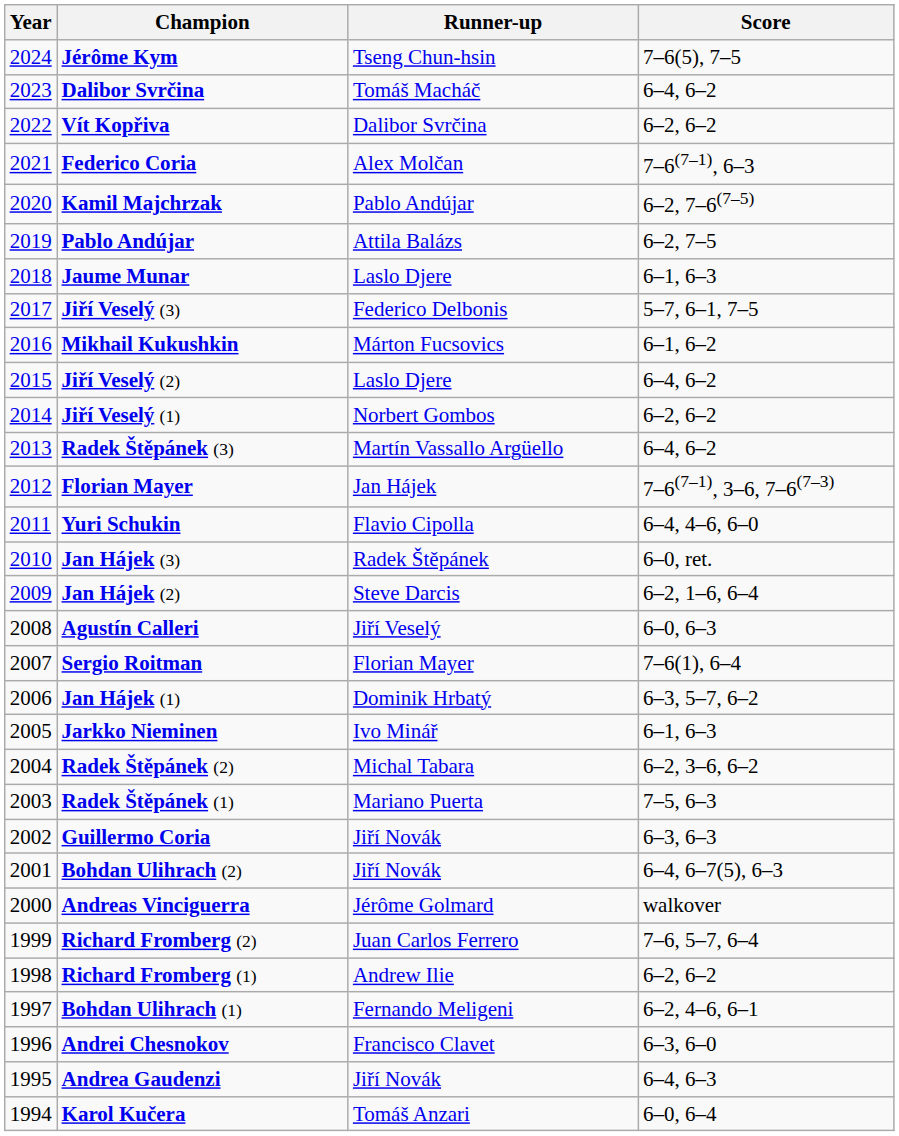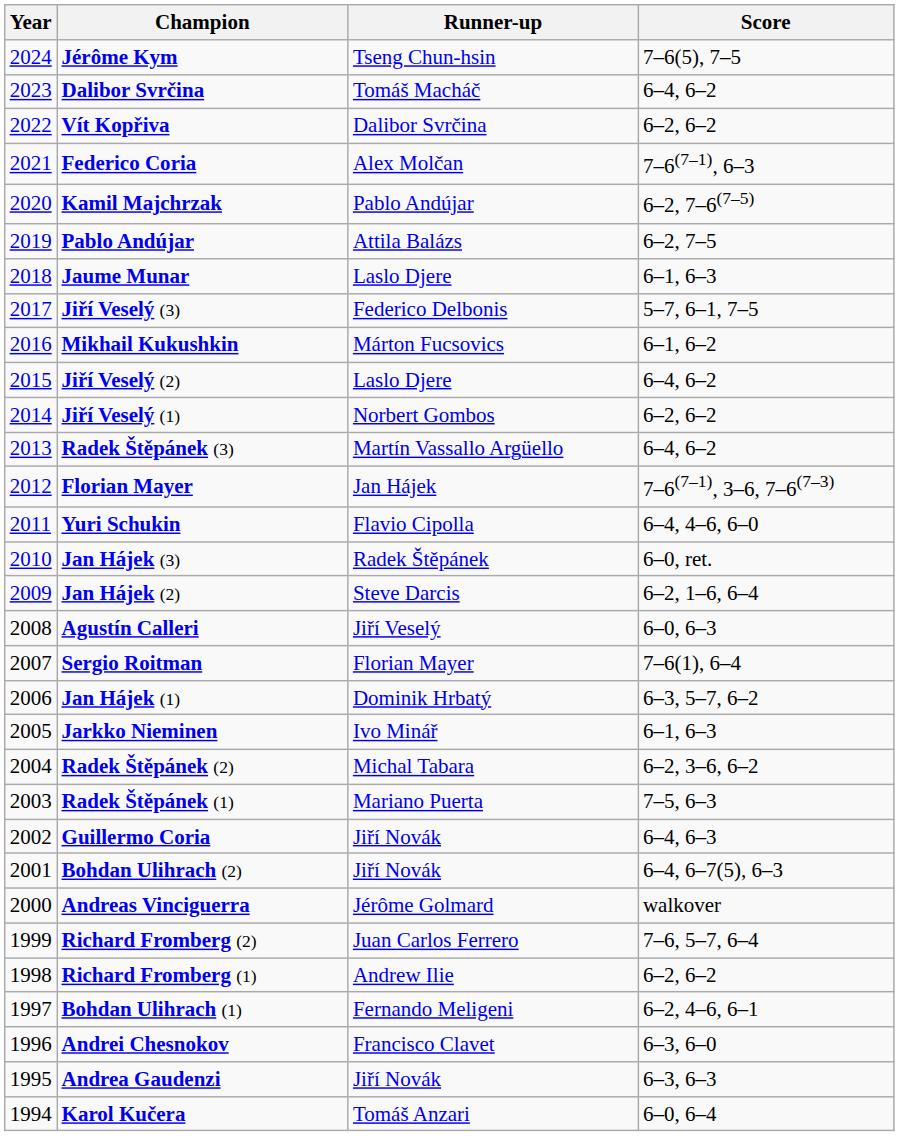 <table class="wikitable" style="font-size:90%">
 <tr>
 <th>Year</th>
 <th width="200">Champion</th>
 <th width="200">Runner-up</th>
 <th width="175">Score</th>
 </tr>
 <tr>
 <td><a href='#'>2024</a></td>
 <td> <strong><a href='#'>Jérôme Kym</a></strong></td>
 <td> <a href='#'>Tseng Chun-hsin</a></td>
 <td>7–6(5), 7–5</td>
 </tr>
 <tr>
 <td><a href='#'>2023</a></td>
 <td> <strong><a href='#'>Dalibor Svrčina</a></strong></td>
 <td> <a href='#'>Tomáš Macháč</a></td>
 <td>6–4, 6–2</td>
 </tr>
 <tr>
 <td><a href='#'>2022</a></td>
 <td> <strong><a href='#'>Vít Kopřiva</a></strong></td>
 <td> <a href='#'>Dalibor Svrčina</a></td>
 <td>6–2, 6–2</td>
 </tr>
 <tr>
 <td><a href='#'>2021</a></td>
 <td> <strong><a href='#'>Federico Coria</a></strong></td>
 <td> <a href='#'>Alex Molčan</a></td>
 <td>7–6<sup>(7–1)</sup>, 6–3</td>
 </tr>
 <tr>
 <td><a href='#'>2020</a></td>
 <td> <strong><a href='#'>Kamil Majchrzak</a></strong></td>
 <td> <a href='#'>Pablo Andújar</a></td>
 <td>6–2, 7–6<sup>(7–5)</sup></td>
 </tr>
 <tr>
 <td><a href='#'>2019</a></td>
 <td> <strong><a href='#'>Pablo Andújar</a></strong></td>
 <td> <a href='#'>Attila Balázs</a></td>
 <td>6–2, 7–5</td>
 </tr>
 <tr>
 <td><a href='#'>2018</a></td>
 <td> <strong><a href='#'>Jaume Munar</a></strong></td>
 <td> <a href='#'>Laslo Djere</a></td>
 <td>6–1, 6–3</td>
 </tr>
 <tr>
 <td><a href='#'>2017</a></td>
 <td> <strong><a href='#'>Jiří Veselý</a></strong> <small>(3)</small></td>
 <td> <a href='#'>Federico Delbonis</a></td>
 <td>5–7, 6–1, 7–5</td>
 </tr>
 <tr>
 <td><a href='#'>2016</a></td>
 <td> <strong><a href='#'>Mikhail Kukushkin</a></strong></td>
 <td> <a href='#'>Márton Fucsovics</a></td>
 <td>6–1, 6–2</td>
 </tr>
 <tr>
 <td><a href='#'>2015</a></td>
 <td> <strong><a href='#'>Jiří Veselý</a></strong> <small>(2)</small></td>
 <td> <a href='#'>Laslo Djere</a></td>
 <td>6–4, 6–2</td>
 </tr>
 <tr>
 <td><a href='#'>2014</a></td>
 <td> <strong><a href='#'>Jiří Veselý</a></strong> <small>(1)</small></td>
 <td> <a href='#'>Norbert Gombos</a></td>
 <td>6–2, 6–2</td>
 </tr>
 <tr>
 <td><a href='#'>2013</a></td>
 <td> <strong><a href='#'>Radek Štěpánek</a></strong> <small>(3)</small></td>
 <td> <a href='#'>Martín Vassallo Argüello</a></td>
 <td>6–4, 6–2</td>
 </tr>
 <tr>
 <td><a href='#'>2012</a></td>
 <td> <strong><a href='#'>Florian Mayer</a></strong></td>
 <td> <a href='#'>Jan Hájek</a></td>
 <td>7–6<sup>(7–1)</sup>, 3–6, 7–6<sup>(7–3)</sup></td>
 </tr>
 <tr>
 <td><a href='#'>2011</a></td>
 <td> <strong><a href='#'>Yuri Schukin</a></strong></td>
 <td> <a href='#'>Flavio Cipolla</a></td>
 <td>6–4, 4–6, 6–0</td>
 </tr>
 <tr>
 <td><a href='#'>2010</a></td>
 <td> <strong><a href='#'>Jan Hájek</a></strong> <small>(3)</small></td>
 <td> <a href='#'>Radek Štěpánek</a></td>
 <td>6–0, ret.</td>
 </tr>
 <tr>
 <td><a href='#'>2009</a></td>
 <td> <strong><a href='#'>Jan Hájek</a></strong> <small>(2)</small></td>
 <td> <a href='#'>Steve Darcis</a></td>
 <td>6–2, 1–6, 6–4</td>
 </tr>
 <tr>
 <td>2008</td>
 <td> <strong><a href='#'>Agustín Calleri</a></strong></td>
 <td> <a href='#'>Jiří Veselý</a></td>
 <td>6–0, 6–3</td>
 </tr>
 <tr>
 <td>2007</td>
 <td> <strong><a href='#'>Sergio Roitman</a></strong></td>
 <td> <a href='#'>Florian Mayer</a></td>
 <td>7–6(1), 6–4</td>
 </tr>
 <tr>
 <td>2006</td>
 <td> <strong><a href='#'>Jan Hájek</a></strong> <small>(1)</small></td>
 <td> <a href='#'>Dominik Hrbatý</a></td>
 <td>6–3, 5–7, 6–2</td>
 </tr>
 <tr>
 <td>2005</td>
 <td> <strong><a href='#'>Jarkko Nieminen</a></strong></td>
 <td> <a href='#'>Ivo Minář</a></td>
 <td>6–1, 6–3</td>
 </tr>
 <tr>
 <td>2004</td>
 <td> <strong><a href='#'>Radek Štěpánek</a></strong> <small>(2)</small></td>
 <td> <a href='#'>Michal Tabara</a></td>
 <td>6–2, 3–6, 6–2</td>
 </tr>
 <tr>
 <td>2003</td>
 <td> <strong><a href='#'>Radek Štěpánek</a></strong> <small>(1)</small></td>
 <td> <a href='#'>Mariano Puerta</a></td>
 <td>7–5, 6–3</td>
 </tr>
 <tr>
 <td>2002</td>
 <td> <strong><a href='#'>Guillermo Coria</a></strong></td>
 <td> <a href='#'>Jiří Novák</a></td>
-<td>6–3, 6–3</td>
+<td>6–4, 6–3</td>
 </tr>
 <tr>
 <td>2001</td>
 <td> <strong><a href='#'>Bohdan Ulihrach</a></strong> <small>(2)</small></td>
 <td> <a href='#'>Jiří Novák</a></td>
 <td>6–4, 6–7(5), 6–3</td>
 </tr>
 <tr>
 <td>2000</td>
 <td> <strong><a href='#'>Andreas Vinciguerra</a></strong></td>
 <td> <a href='#'>Jérôme Golmard</a></td>
 <td>walkover</td>
 </tr>
 <tr>
 <td>1999</td>
 <td> <strong><a href='#'>Richard Fromberg</a></strong> <small>(2)</small></td>
 <td> <a href='#'>Juan Carlos Ferrero</a></td>
 <td>7–6, 5–7, 6–4</td>
 </tr>
 <tr>
 <td>1998</td>
 <td> <strong><a href='#'>Richard Fromberg</a></strong> <small>(1)</small></td>
 <td> <a href='#'>Andrew Ilie</a></td>
 <td>6–2, 6–2</td>
 </tr>
 <tr>
 <td>1997</td>
 <td> <strong><a href='#'>Bohdan Ulihrach</a></strong> <small>(1)</small></td>
 <td> <a href='#'>Fernando Meligeni</a></td>
 <td>6–2, 4–6, 6–1</td>
 </tr>
 <tr>
 <td>1996</td>
 <td> <strong><a href='#'>Andrei Chesnokov</a></strong></td>
 <td> <a href='#'>Francisco Clavet</a></td>
 <td>6–3, 6–0</td>
 </tr>
 <tr>
 <td>1995</td>
 <td> <strong><a href='#'>Andrea Gaudenzi</a></strong></td>
 <td> <a href='#'>Jiří Novák</a></td>
-<td>6–4, 6–3</td>
+<td>6–3, 6–3</td>
 </tr>
 <tr>
 <td>1994</td>
 <td> <strong><a href='#'>Karol Kučera</a></strong></td>
 <td> <a href='#'>Tomáš Anzari</a></td>
 <td>6–0, 6–4</td>
 </tr>
 </table>
